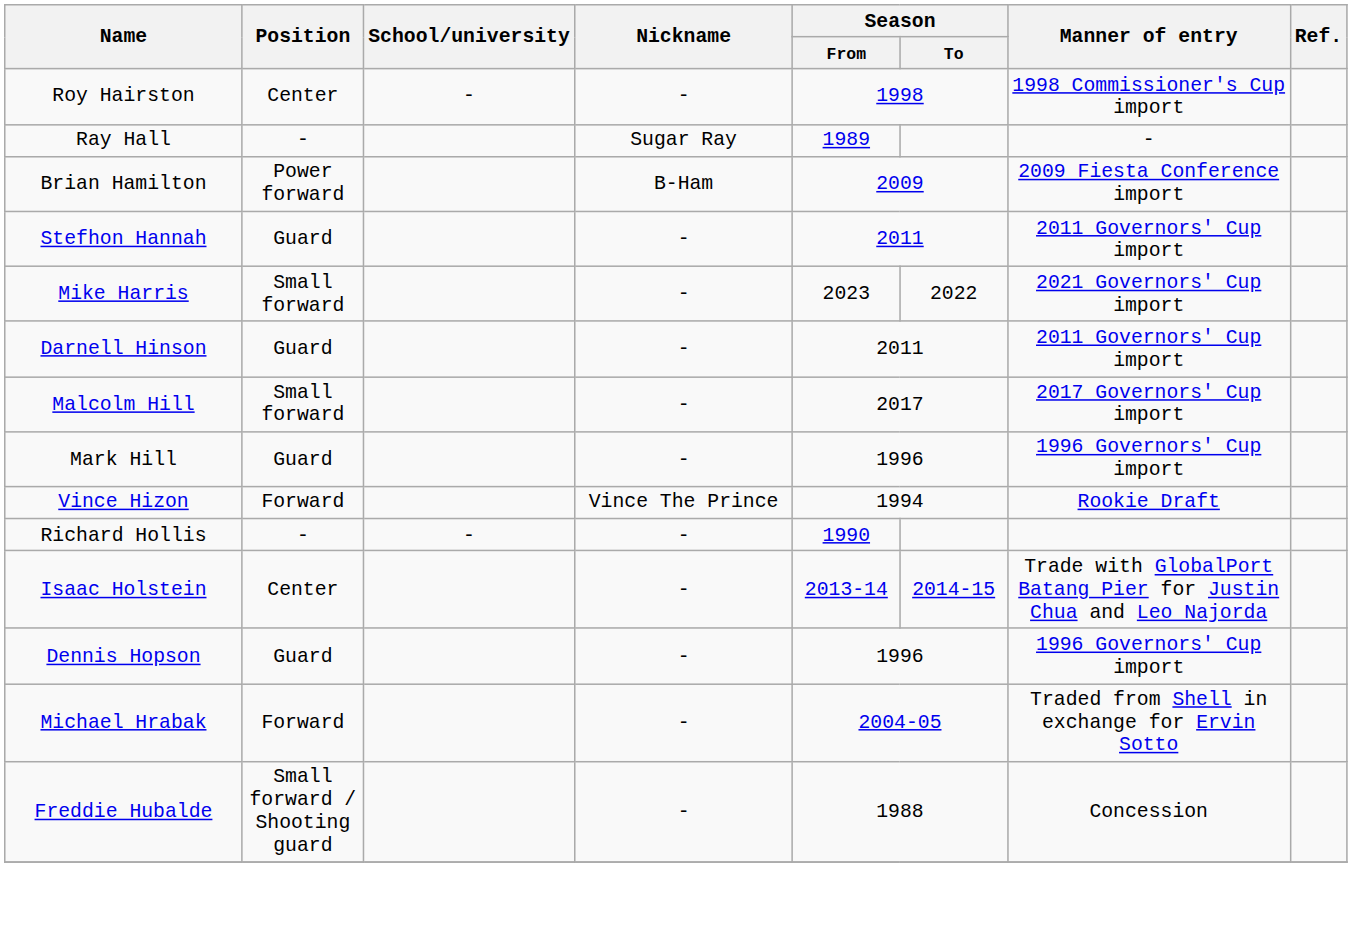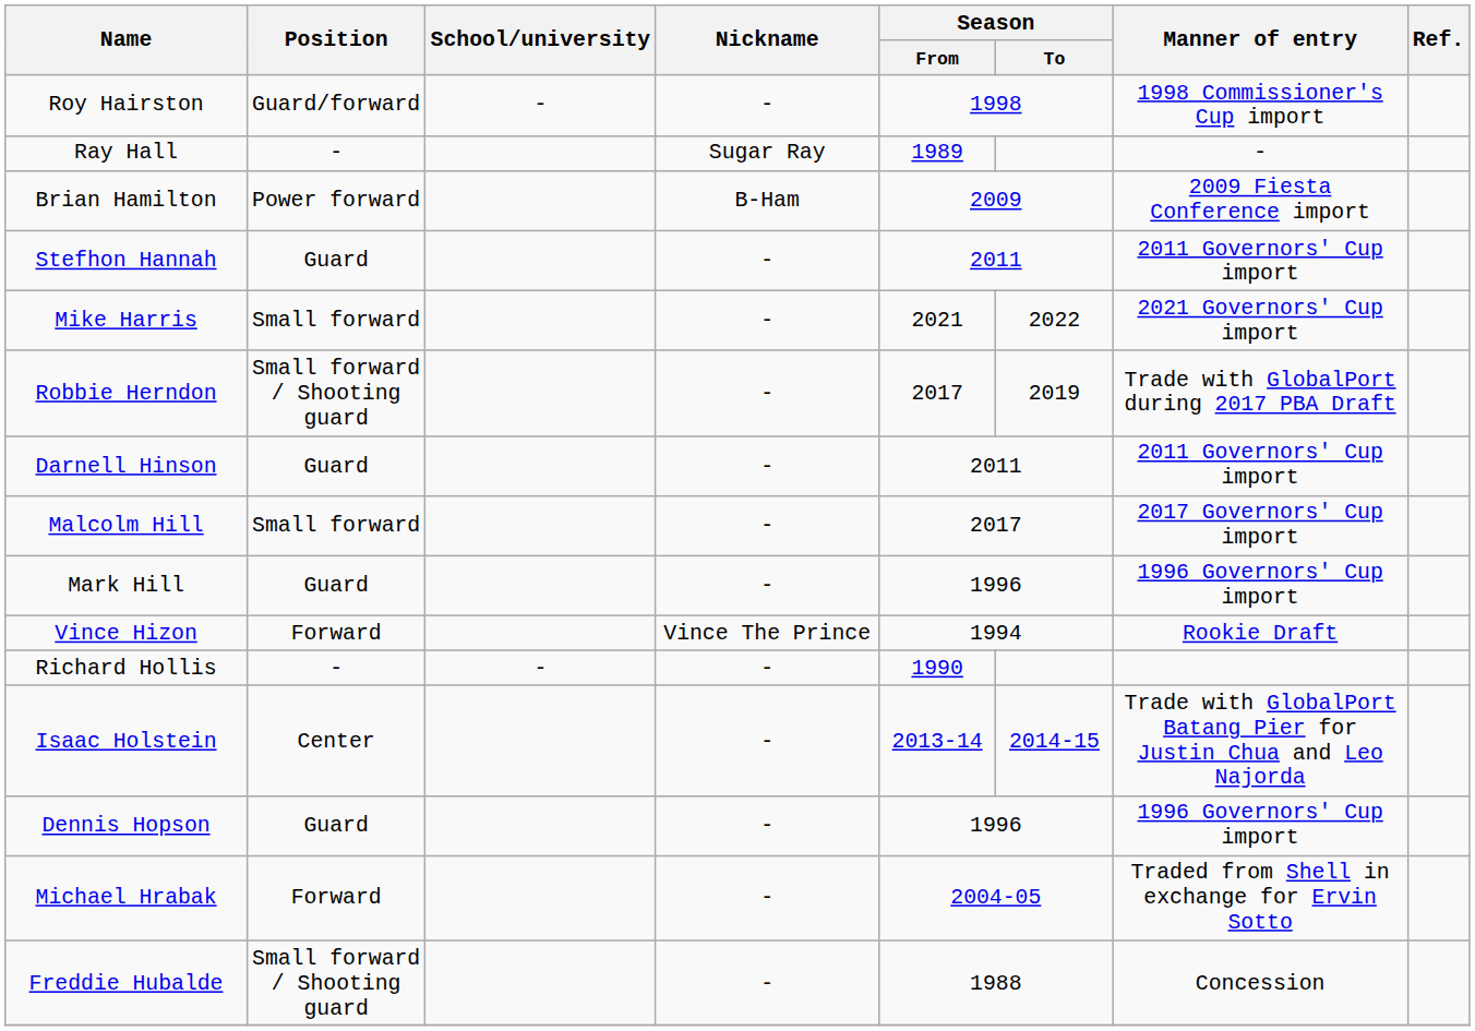 <table class="wikitable sortable" style="text-align:center" width="100%">
 <tr>
 <th style="width:200px;" rowspan="2">Name</th>
 <th style="width:80px;" rowspan="2">Position</th>
 <th style="width:130px;" rowspan="2">School/university</th>
 <th style="width:180px;" rowspan="2">Nickname</th>
 <th style="width:130px; text-align:center;" colspan="2">Season</th>
 <th style="width:220px; text-align:center;" rowspan="2">Manner of entry</th>
 <th rowspan="2" class=unsortable>Ref.</th>
 </tr>
 <tr>
 <th style="width:8%; text-align:center;"><small>From</small></th>
 <th style="width:8%; text-align:center;"><small>To</small></th>
 </tr>
 <tr>
 <td>Roy Hairston</td>
-<td>Center</td>
+<td>Guard/forward</td>
 <td>-</td>
 <td>-</td>
 <td colspan="2"><a href='#'>1998</a></td>
 <td><a href='#'>1998 Commissioner's Cup</a> import</td>
 <td></td>
 </tr>
 <tr xda>
 <td>Ray Hall</td>
 <td>-</td>
 <td></td>
 <td>Sugar Ray</td>
 <td><a href='#'>1989</a></td>
 <td></td>
 <td>-</td>
 <td></td>
 </tr>
 <tr>
 <td>Brian Hamilton</td>
 <td>Power forward</td>
 <td></td>
 <td>B-Ham</td>
 <td colspan="2"><a href='#'>2009</a></td>
 <td><a href='#'>2009 Fiesta Conference</a> import</td>
 <td></td>
 </tr>
 <tr>
 <td><a href='#'>Stefhon Hannah</a></td>
 <td>Guard</td>
 <td></td>
 <td>-</td>
 <td colspan="2"><a href='#'>2011</a></td>
 <td><a href='#'>2011 Governors' Cup</a> import</td>
 <td></td>
 </tr>
 <tr>
 <td><a href='#'>Mike Harris</a></td>
 <td>Small forward</td>
 <td></td>
 <td>-</td>
-<td>2023</td>
+<td>2021</td>
 <td>2022</td>
 <td><a href='#'>2021 Governors' Cup</a> import</td>
+<td></td>
+</tr>
+<tr>
+<td><a href='#'>Robbie Herndon</a></td>
+<td>Small forward / Shooting guard</td>
+<td></td>
+<td>-</td>
+<td>2017</td>
+<td>2019</td>
+<td>Trade with <a href='#'>GlobalPort</a> during <a href='#'>2017 PBA Draft</a></td>
 <td></td>
 </tr>
 <tr>
 <td><a href='#'>Darnell Hinson</a></td>
 <td>Guard</td>
 <td></td>
 <td>-</td>
 <td colspan="2">2011</td>
 <td><a href='#'>2011 Governors' Cup</a> import</td>
 <td></td>
 </tr>
 <tr>
 <td><a href='#'>Malcolm Hill</a></td>
 <td>Small forward</td>
 <td></td>
 <td>-</td>
 <td colspan="2">2017</td>
 <td><a href='#'>2017 Governors' Cup</a> import</td>
 <td></td>
 </tr>
 <tr>
 <td>Mark Hill</td>
 <td>Guard</td>
 <td></td>
 <td>-</td>
 <td colspan="2">1996</td>
 <td><a href='#'>1996 Governors' Cup</a> import</td>
 <td></td>
 </tr>
 <tr>
 <td><a href='#'>Vince Hizon</a></td>
 <td>Forward</td>
 <td></td>
 <td>Vince The Prince</td>
 <td colspan="2">1994</td>
 <td><a href='#'>Rookie Draft</a></td>
 <td></td>
 </tr>
 <tr>
 <td>Richard Hollis</td>
 <td>-</td>
 <td>-</td>
 <td>-</td>
 <td><a href='#'>1990</a></td>
 <td></td>
 <td></td>
 <td></td>
 </tr>
 <tr>
 <td><a href='#'>Isaac Holstein</a></td>
 <td>Center</td>
 <td></td>
 <td>-</td>
 <td><a href='#'>2013-14</a></td>
 <td><a href='#'>2014-15</a></td>
 <td>Trade with <a href='#'>GlobalPort Batang Pier</a> for <a href='#'>Justin Chua</a> and <a href='#'>Leo Najorda</a></td>
 <td></td>
 </tr>
 <tr>
 <td><a href='#'>Dennis Hopson</a></td>
 <td>Guard</td>
 <td></td>
 <td>-</td>
 <td colspan="2">1996</td>
 <td><a href='#'>1996 Governors' Cup</a> import</td>
 <td></td>
 </tr>
 <tr>
 <td><a href='#'>Michael Hrabak</a></td>
 <td>Forward</td>
 <td></td>
 <td>-</td>
 <td colspan="2"><a href='#'>2004-05</a></td>
 <td>Traded from <a href='#'>Shell</a> in exchange for <a href='#'>Ervin Sotto</a></td>
 <td></td>
 </tr>
 <tr>
 <td><a href='#'>Freddie Hubalde</a></td>
 <td>Small forward / Shooting guard</td>
 <td></td>
 <td>-</td>
 <td colspan="2">1988</td>
 <td>Concession</td>
 <td></td>
 </tr>
 <tr>
 </tr>
 </table>
